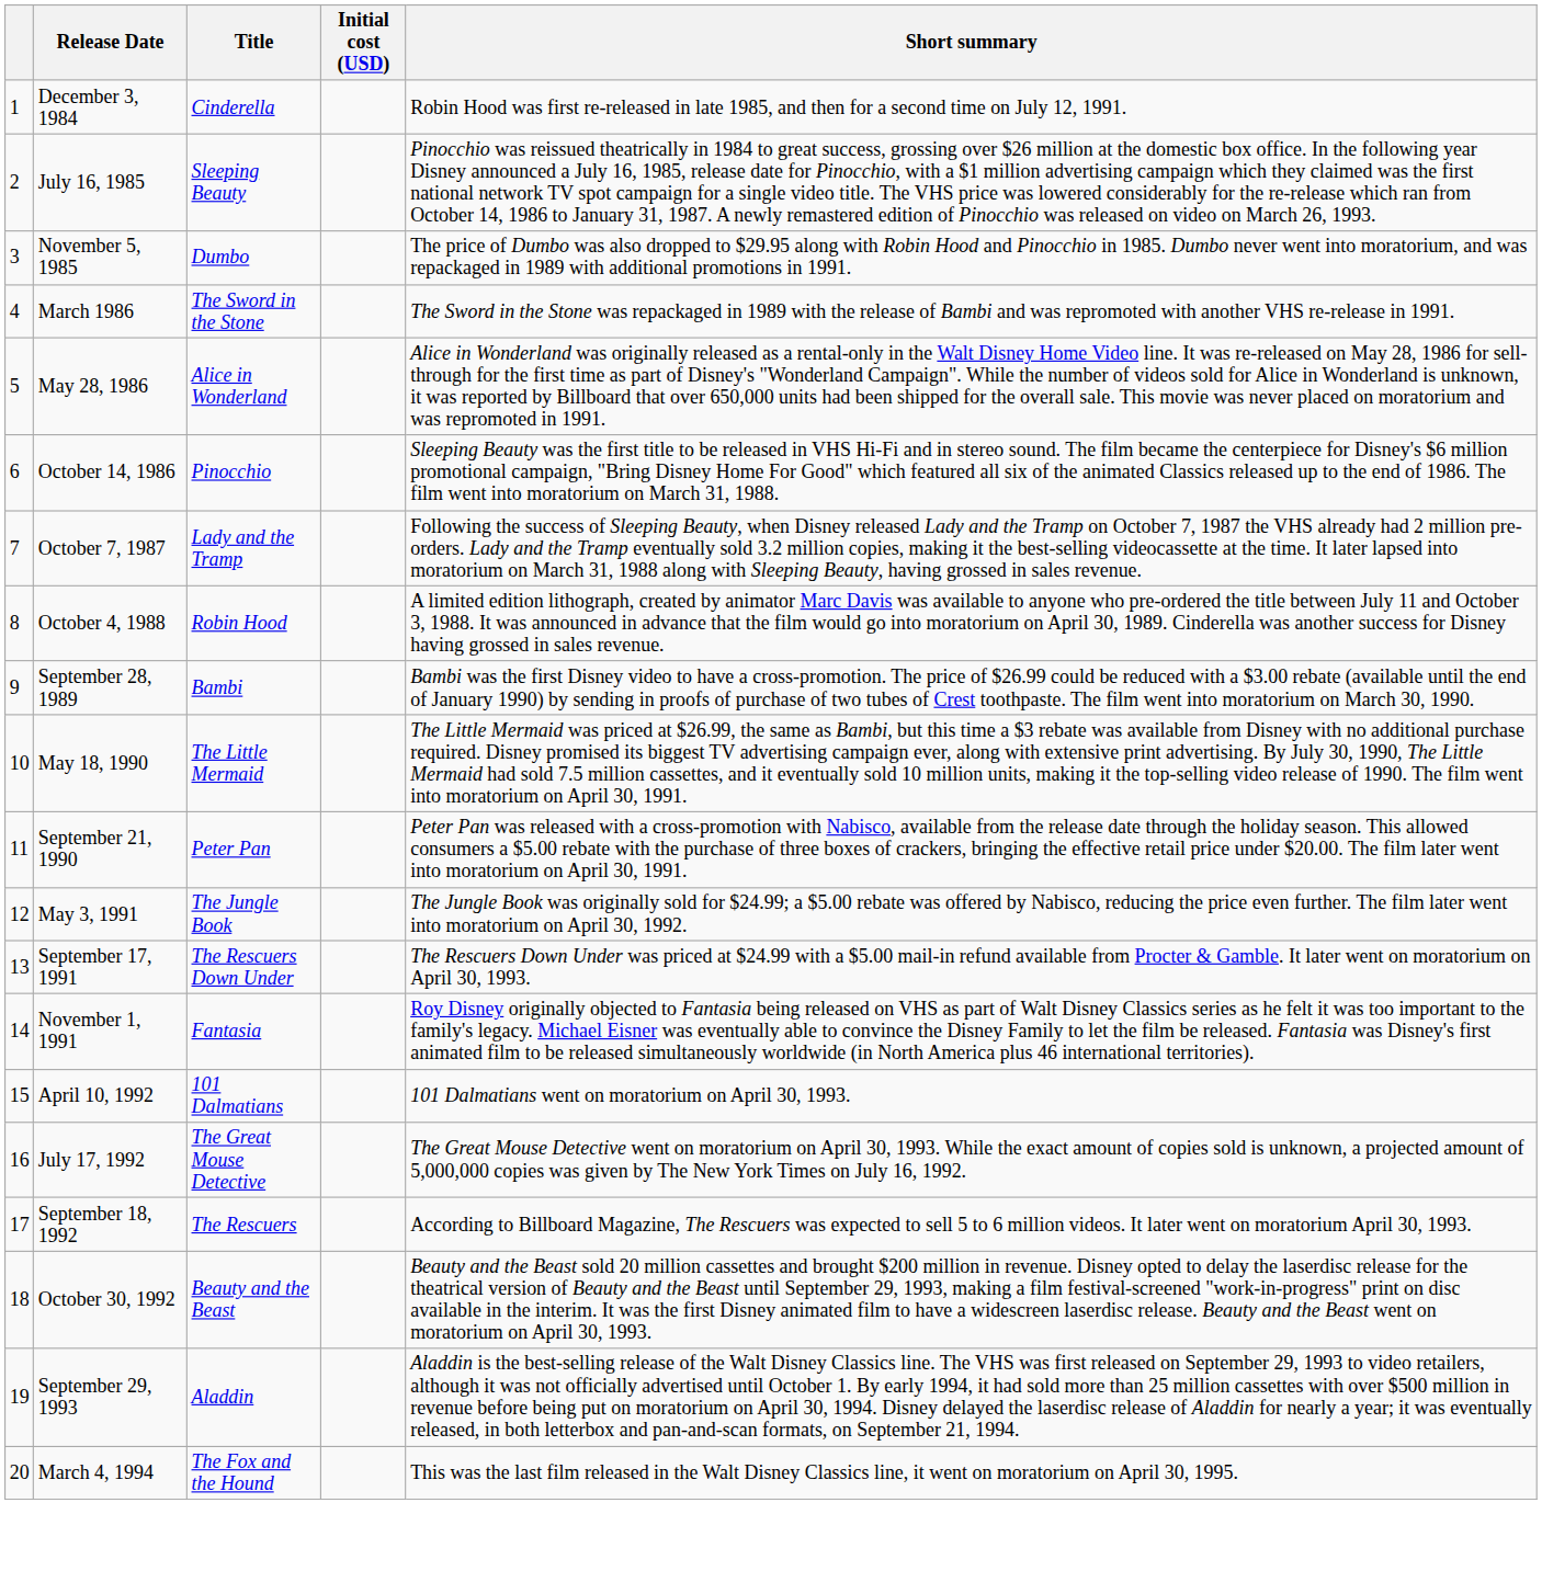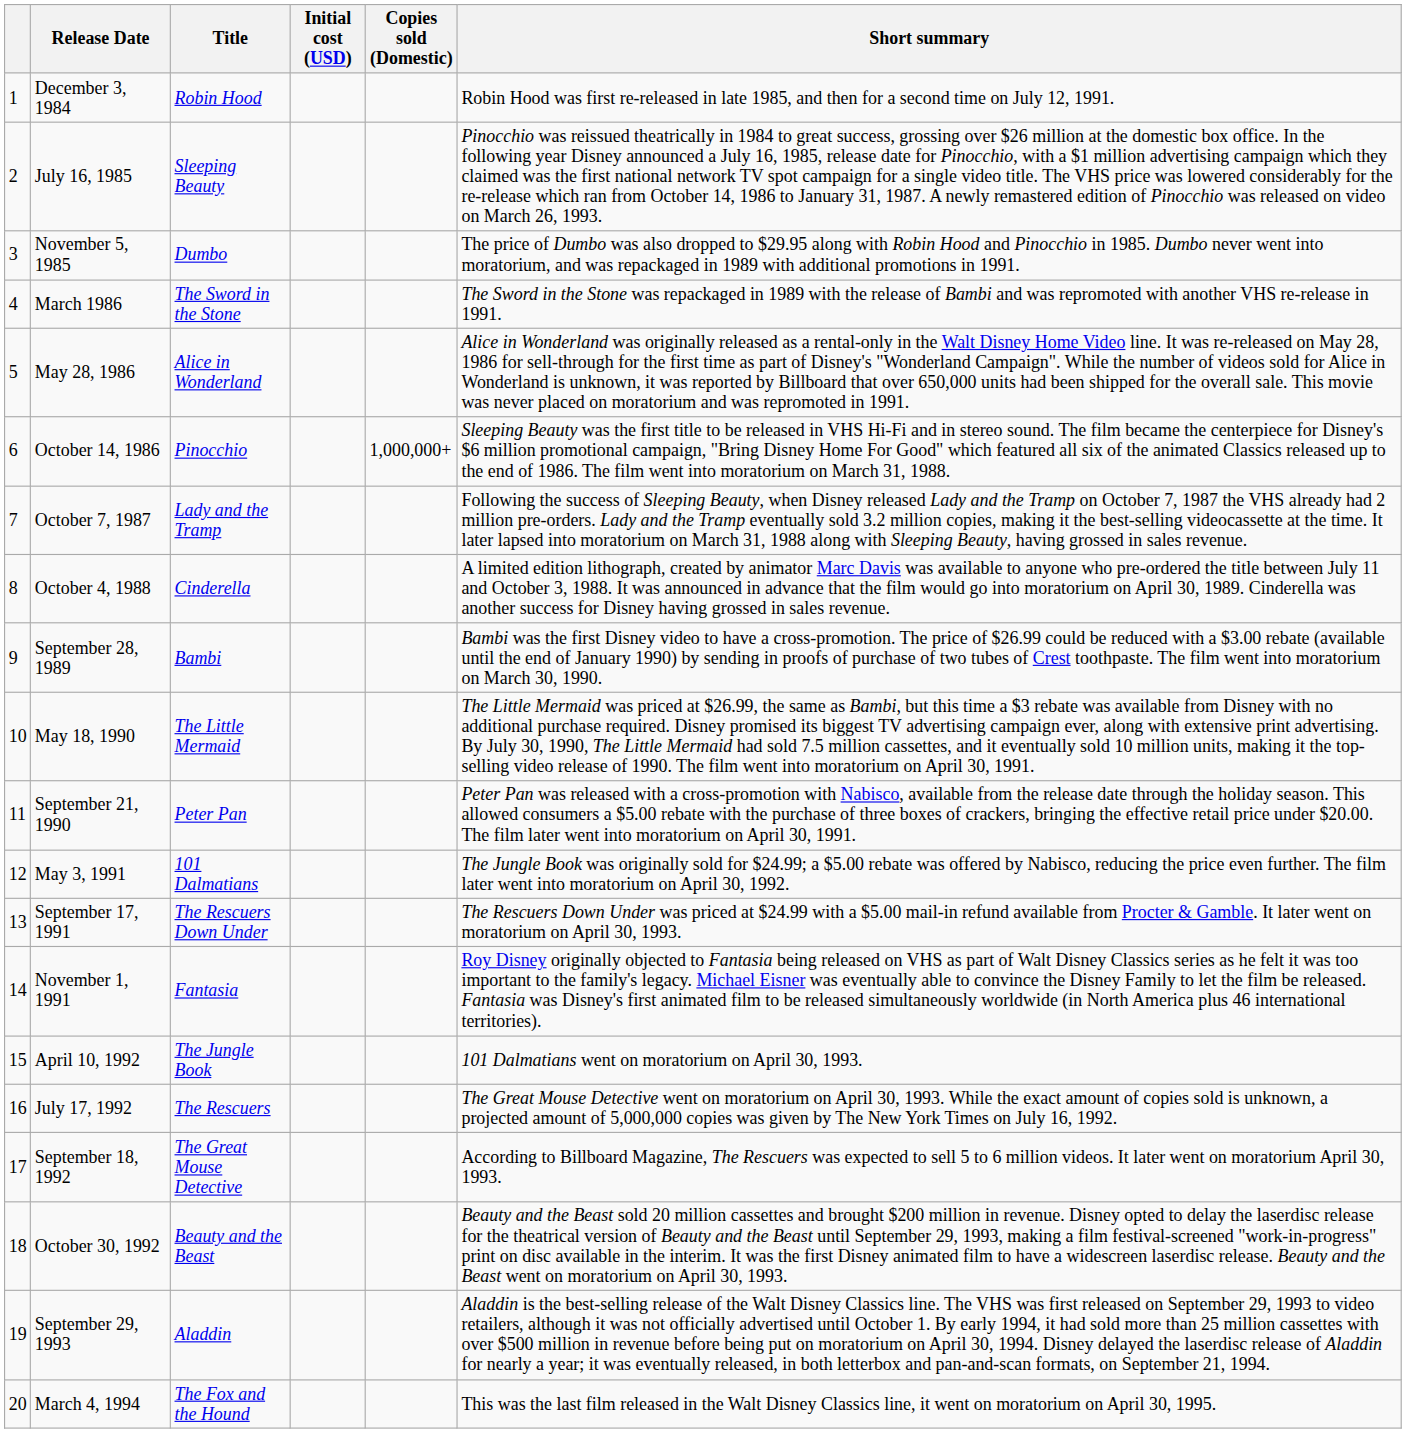 <table class="wikitable">
 <tr>
 <th></th>
 <th width=10%>Release Date</th>
 <th>Title</th>
 <th>Initial cost (<a href='#'>USD</a>)</th>
+<th>Copies sold<br>(Domestic)</th>
 <th>Short summary</th>
 </tr>
 <tr>
 <td>1</td>
 <td>December 3, 1984</td>
-<td><em><a href='#'>Cinderella</a></em></td>
+<td><em><a href='#'>Robin Hood</a></em></td>
+<td></td>
 <td></td>
 <td>Robin Hood was first re-released in late 1985, and then for a second time on July 12, 1991.</td>
 </tr>
 <tr>
 <td>2</td>
 <td>July 16, 1985</td>
 <td><em><a href='#'>Sleeping Beauty</a></em></td>
 <td></td>
+<td></td>
 <td><em>Pinocchio</em> was reissued theatrically in 1984 to great success, grossing over $26 million at the domestic box office. In the following year Disney announced a July 16, 1985, release date for <em>Pinocchio</em>, with a $1 million advertising campaign which they claimed was the first national network TV spot campaign for a single video title. The VHS price was lowered considerably for the re-release which ran from October 14, 1986 to January 31, 1987. A newly remastered edition of <em>Pinocchio</em> was released on video on March 26, 1993.</td>
 </tr>
 <tr>
 <td>3</td>
 <td>November 5, 1985</td>
 <td><em><a href='#'>Dumbo</a></em></td>
+<td></td>
 <td></td>
 <td>The price of <em>Dumbo</em> was also dropped to $29.95 along with <em>Robin Hood</em> and <em>Pinocchio</em> in 1985. <em>Dumbo</em> never went into moratorium, and was repackaged in 1989 with additional promotions in 1991.</td>
 </tr>
 <tr>
 <td>4</td>
 <td>March 1986</td>
 <td><em><a href='#'>The Sword in the Stone</a></em></td>
 <td></td>
+<td></td>
 <td><em>The Sword in the Stone</em> was repackaged in 1989 with the release of <em>Bambi</em> and was repromoted with another VHS re-release in 1991.</td>
 </tr>
 <tr>
 <td>5</td>
 <td>May 28, 1986</td>
 <td><em><a href='#'>Alice in Wonderland</a> </em></td>
+<td></td>
 <td></td>
 <td><em>Alice in Wonderland</em> was originally released as a rental-only in the <a href='#'>Walt Disney Home Video</a> line. It was re-released on May 28, 1986 for sell-through for the first time as part of Disney's "Wonderland Campaign". While the number of videos sold for Alice in Wonderland is unknown, it was reported by Billboard that over 650,000 units had been shipped for the overall sale. This movie was never placed on moratorium and was repromoted in 1991.</td>
 </tr>
 <tr>
 <td>6</td>
 <td>October 14, 1986</td>
 <td><em><a href='#'>Pinocchio</a></em></td>
 <td></td>
+<td>1,000,000+</td>
 <td><em>Sleeping Beauty</em> was the first title to be released in VHS Hi-Fi and in stereo sound. The film became the centerpiece for Disney's $6 million promotional campaign, "Bring Disney Home For Good" which featured all six of the animated Classics released up to the end of 1986. The film went into moratorium on March 31, 1988.</td>
 </tr>
 <tr>
 <td>7</td>
 <td>October 7, 1987</td>
 <td><em><a href='#'>Lady and the Tramp</a></em></td>
 <td></td>
+<td></td>
 <td>Following the success of <em>Sleeping Beauty</em>, when Disney released <em>Lady and the Tramp</em> on October 7, 1987 the VHS already had 2 million pre-orders. <em>Lady and the Tramp</em> eventually sold 3.2 million copies, making it the best-selling videocassette at the time. It later lapsed into moratorium on March 31, 1988 along with <em>Sleeping Beauty</em>, having grossed  in sales revenue.</td>
 </tr>
 <tr>
 <td>8</td>
 <td>October 4, 1988</td>
-<td><em><a href='#'>Robin Hood</a></em></td>
+<td><em><a href='#'>Cinderella</a></em></td>
+<td></td>
 <td></td>
 <td>A limited edition lithograph, created by animator <a href='#'>Marc Davis</a> was available to anyone who pre-ordered the title between July 11 and October 3, 1988. It was announced in advance that the film would go into moratorium on April 30, 1989. Cinderella was another success for Disney having grossed  in sales revenue.</td>
 </tr>
 <tr>
 <td>9</td>
 <td>September 28, 1989</td>
 <td><em><a href='#'>Bambi</a></em></td>
 <td></td>
+<td></td>
 <td><em>Bambi</em> was the first Disney video to have a cross-promotion. The price of $26.99 could be reduced with a $3.00 rebate (available until the end of January 1990) by sending in proofs of purchase of two tubes of <a href='#'>Crest</a> toothpaste. The film went into moratorium on March 30, 1990.</td>
 </tr>
 <tr>
 <td>10</td>
 <td>May 18, 1990</td>
 <td><em><a href='#'>The Little Mermaid</a></em></td>
+<td></td>
 <td></td>
 <td><em>The Little Mermaid</em> was priced at $26.99, the same as <em>Bambi</em>, but this time a $3 rebate was available from Disney with no additional purchase required. Disney promised its biggest TV advertising campaign ever, along with extensive print advertising. By July 30, 1990, <em>The Little Mermaid</em> had sold 7.5 million cassettes, and it eventually sold 10 million units, making it the top-selling video release of 1990. The film went into moratorium on April 30, 1991.</td>
 </tr>
 <tr>
 <td>11</td>
 <td>September 21, 1990</td>
 <td><em><a href='#'>Peter Pan</a></em></td>
 <td></td>
+<td></td>
 <td><em>Peter Pan</em> was released with a cross-promotion with <a href='#'>Nabisco</a>, available from the release date through the holiday season. This allowed consumers a $5.00 rebate with the purchase of three boxes of crackers, bringing the effective retail price under $20.00. The film later went into moratorium on April 30, 1991.</td>
 </tr>
 <tr>
 <td>12</td>
 <td>May 3, 1991</td>
-<td><a href='#'><em>The Jungle Book</em></a></td>
+<td><em><a href='#'>101 Dalmatians</a></em></td>
+<td></td>
 <td></td>
 <td><em>The Jungle Book</em> was originally sold for $24.99; a $5.00 rebate was offered by Nabisco, reducing the price even further. The film later went into moratorium on April 30, 1992.</td>
 </tr>
 <tr>
 <td>13</td>
 <td>September 17, 1991</td>
 <td><em><a href='#'>The Rescuers Down Under</a></em></td>
 <td></td>
+<td></td>
 <td><em>The Rescuers Down Under</em> was priced at $24.99 with a $5.00 mail-in refund available from <a href='#'>Procter & Gamble</a>. It later went on moratorium on April 30, 1993.</td>
 </tr>
 <tr>
 <td>14</td>
 <td>November 1, 1991</td>
 <td><em><a href='#'>Fantasia</a></em></td>
 <td></td>
+<td></td>
 <td><a href='#'>Roy Disney</a> originally objected to <em>Fantasia</em> being released on VHS as part of Walt Disney Classics series as he felt it was too important to the family's legacy. <a href='#'>Michael Eisner</a> was eventually able to convince the Disney Family to let the film be released. <em>Fantasia</em> was Disney's first animated film to be released simultaneously worldwide (in North America plus 46 international territories).</td>
 </tr>
 <tr>
 <td>15</td>
 <td>April 10, 1992</td>
-<td><em><a href='#'>101 Dalmatians</a></em></td>
+<td><a href='#'><em>The Jungle Book</em></a></td>
+<td></td>
 <td></td>
 <td><em>101 Dalmatians</em> went on moratorium on April 30, 1993.</td>
 </tr>
 <tr>
 <td>16</td>
 <td>July 17, 1992</td>
-<td><em><a href='#'>The Great Mouse Detective</a></em></td>
+<td><em><a href='#'>The Rescuers</a></em></td>
+<td></td>
 <td></td>
 <td><em>The Great Mouse Detective</em> went on moratorium on April 30, 1993. While the exact amount of copies sold is unknown, a projected amount of 5,000,000 copies was given by The New York Times on July 16, 1992.</td>
 </tr>
 <tr>
 <td>17</td>
 <td>September 18, 1992</td>
-<td><em><a href='#'>The Rescuers</a></em></td>
+<td><em><a href='#'>The Great Mouse Detective</a></em></td>
+<td></td>
 <td></td>
 <td>According to Billboard Magazine, <em>The Rescuers</em> was expected to sell 5 to 6 million videos. It later went on moratorium April 30, 1993.</td>
 </tr>
 <tr>
 <td>18</td>
 <td>October 30, 1992</td>
 <td><em><a href='#'>Beauty and the Beast</a></em></td>
 <td></td>
+<td></td>
 <td><em>Beauty and the Beast</em> sold 20 million cassettes and brought $200 million in revenue. Disney opted to delay the laserdisc release for the theatrical version of <em>Beauty and the Beast</em> until September 29, 1993, making a film festival-screened "work-in-progress" print on disc available in the interim. It was the first Disney animated film to have a widescreen laserdisc release. <em>Beauty and the Beast</em> went on moratorium on April 30, 1993.</td>
 </tr>
 <tr>
 <td>19</td>
 <td>September 29, 1993</td>
 <td><em><a href='#'>Aladdin</a></em></td>
+<td></td>
 <td></td>
 <td><em>Aladdin</em> is the best-selling release of the Walt Disney Classics line. The VHS was first released on September 29, 1993 to video retailers, although it was not officially advertised until October 1. By early 1994, it had sold more than 25 million cassettes with over $500 million in revenue before being put on moratorium on April 30, 1994. Disney delayed the laserdisc release of <em>Aladdin</em> for nearly a year; it was eventually released, in both letterbox and pan-and-scan formats, on September 21, 1994.</td>
 </tr>
 <tr>
 <td>20</td>
 <td>March 4, 1994</td>
 <td><em><a href='#'>The Fox and the Hound</a></em></td>
 <td></td>
+<td></td>
 <td>This was the last film released in the Walt Disney Classics line, it went on moratorium on April 30, 1995.</td>
 </tr>
 </table>
